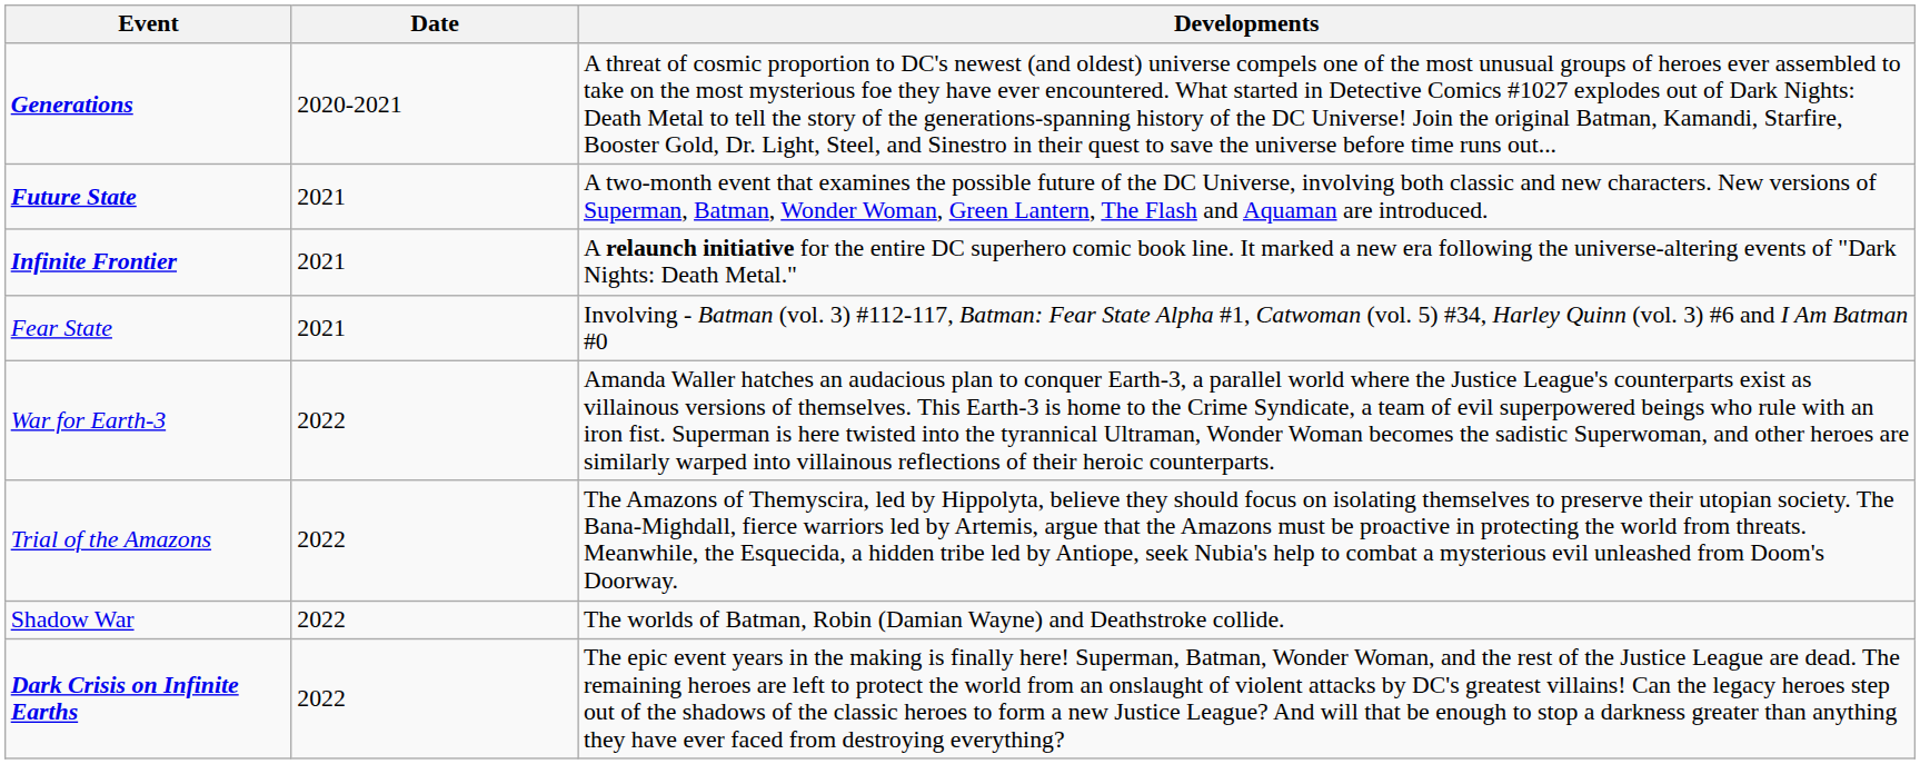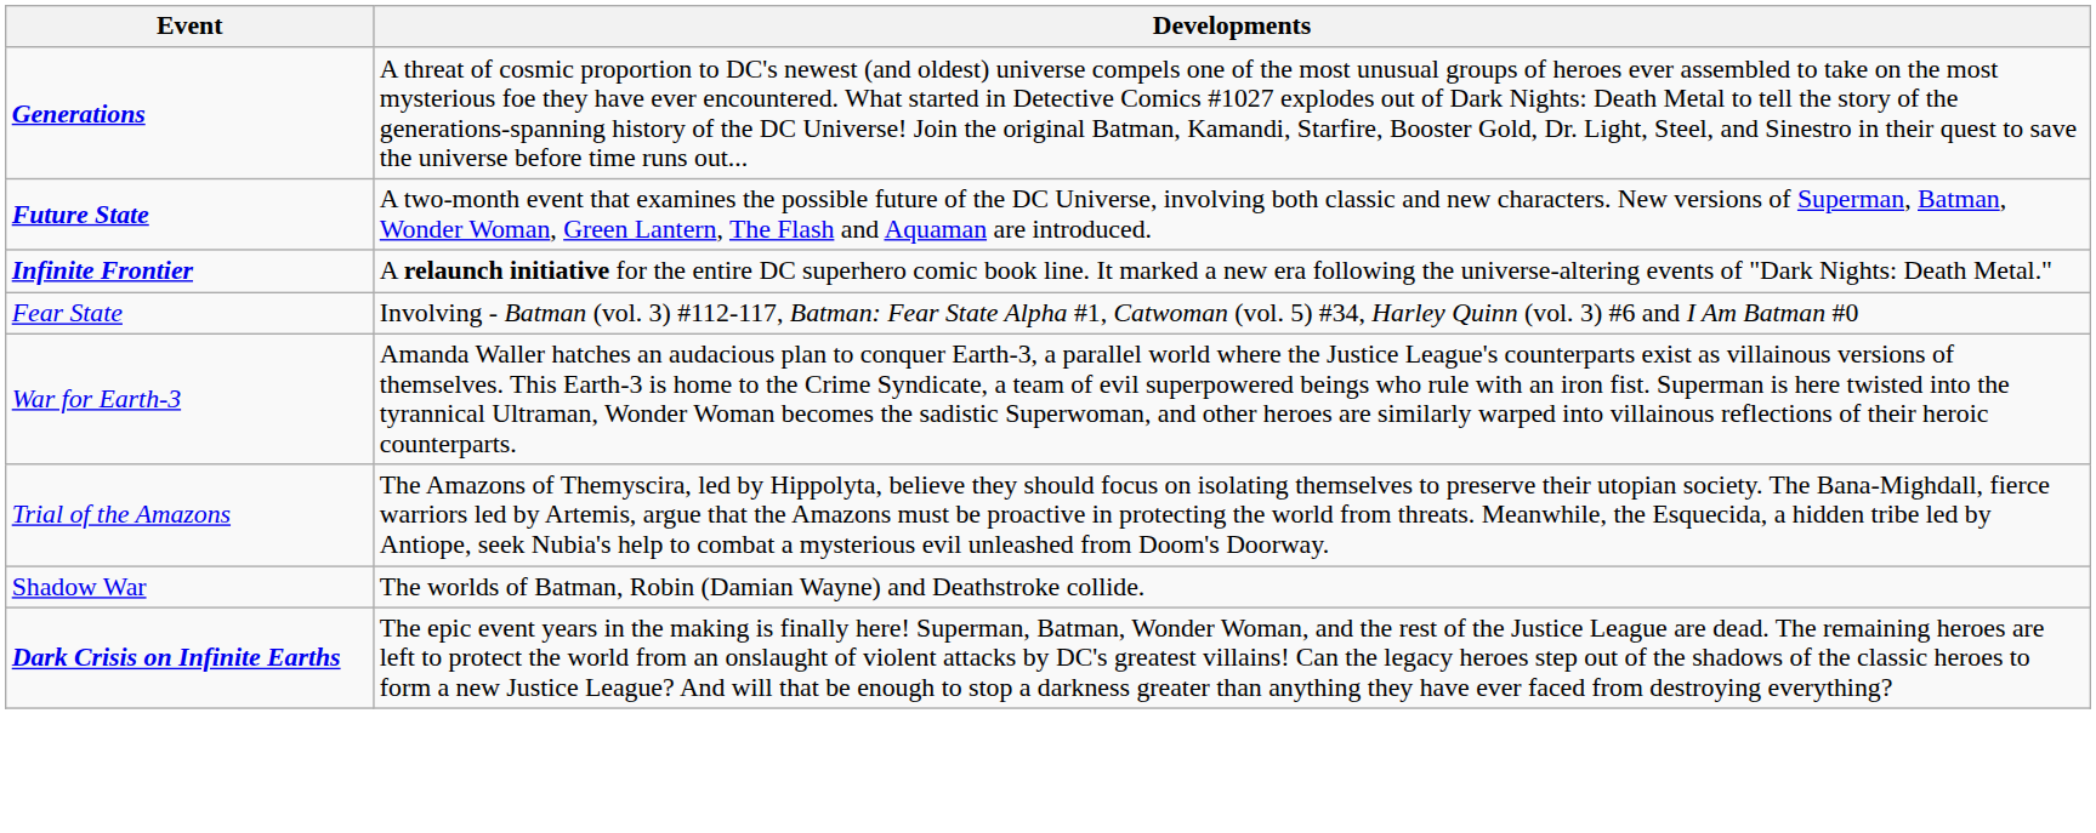 <table class="wikitable" style="width:100%;">
 <tr>
 <th width=15%>Event</th>
-<th width=15%>Date</th>
 <th width=70%>Developments</th>
 </tr>
 <tr>
 <td><strong><em><a href='#'>Generations</a></em></strong></td>
-<td>2020-2021</td>
 <td>A threat of cosmic proportion to DC's newest (and oldest) universe compels one of the most unusual groups of heroes ever assembled to take on the most mysterious foe they have ever encountered. What started in Detective Comics #1027 explodes out of Dark Nights: Death Metal to tell the story of the generations-spanning history of the DC Universe! Join the original Batman, Kamandi, Starfire, Booster Gold, Dr. Light, Steel, and Sinestro in their quest to save the universe before time runs out...</td>
 </tr>
 <tr>
 <td><strong><em><a href='#'>Future State</a></em></strong></td>
-<td>2021</td>
 <td>A two-month event that examines the possible future of the DC Universe, involving both classic and new characters. New versions of <a href='#'>Superman</a>, <a href='#'>Batman</a>, <a href='#'>Wonder Woman</a>, <a href='#'>Green Lantern</a>, <a href='#'>The Flash</a> and <a href='#'>Aquaman</a> are introduced.</td>
 </tr>
 <tr>
 <td><strong><em><a href='#'>Infinite Frontier</a></em></strong></td>
-<td>2021</td>
 <td>A <strong>relaunch initiative</strong> for the entire DC superhero comic book line. It marked a new era following the universe-altering events of "Dark Nights: Death Metal."</td>
 </tr>
 <tr>
 <td><em><a href='#'>Fear State</a></em></td>
-<td>2021</td>
 <td>Involving - <em>Batman</em> (vol. 3) #112-117, <em>Batman: Fear State Alpha</em> #1, <em>Catwoman</em> (vol. 5) #34, <em>Harley Quinn</em> (vol. 3) #6 and <em>I Am Batman</em> #0</td>
 </tr>
 <tr>
 <td><em><a href='#'>War for Earth-3</a></em></td>
-<td>2022</td>
 <td>Amanda Waller hatches an audacious plan to conquer Earth-3, a parallel world where the Justice League's counterparts exist as villainous versions of themselves. This Earth-3 is home to the Crime Syndicate, a team of evil superpowered beings who rule with an iron fist. Superman is here twisted into the tyrannical Ultraman, Wonder Woman becomes the sadistic Superwoman, and other heroes are similarly warped into villainous reflections of their heroic counterparts.</td>
 </tr>
 <tr>
 <td><em><a href='#'>Trial of the Amazons</a></em></td>
-<td>2022</td>
 <td>The Amazons of Themyscira, led by Hippolyta, believe they should focus on isolating themselves to preserve their utopian society. The Bana-Mighdall, fierce warriors led by Artemis, argue that the Amazons must be proactive in protecting the world from threats. Meanwhile, the Esquecida, a hidden tribe led by Antiope, seek Nubia's help to combat a mysterious evil unleashed from Doom's Doorway.</td>
 </tr>
 <tr>
 <td><a href='#'>Shadow War</a></td>
-<td>2022</td>
 <td>The worlds of Batman, Robin (Damian Wayne) and Deathstroke collide.</td>
 </tr>
 <tr>
 <td><strong><a href='#'><em>Dark Crisis on Infinite Earths</em></a></strong></td>
-<td>2022</td>
 <td>The epic event years in the making is finally here! Superman, Batman, Wonder Woman, and the rest of the Justice League are dead. The remaining heroes are left to protect the world from an onslaught of violent attacks by DC's greatest villains! Can the legacy heroes step out of the shadows of the classic heroes to form a new Justice League? And will that be enough to stop a darkness greater than anything they have ever faced from destroying everything?</td>
 </tr>
 </table>
